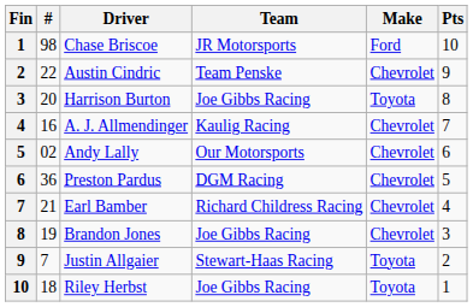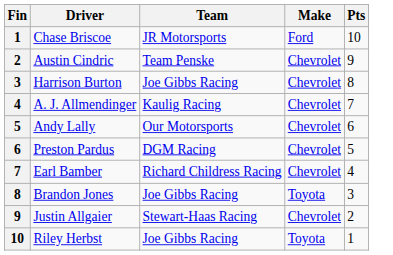 <table class="wikitable" style="font-size: 95%;">
 <tr>
 <th>Fin</th>
-<th>#</th>
 <th>Driver</th>
 <th>Team</th>
 <th>Make</th>
 <th>Pts</th>
 </tr>
 <tr>
 <th>1</th>
-<td>98</td>
 <td><a href='#'>Chase Briscoe</a></td>
 <td><a href='#'>JR Motorsports</a></td>
 <td><a href='#'>Ford</a></td>
 <td>10</td>
 </tr>
 <tr>
 <th>2</th>
-<td>22</td>
 <td><a href='#'>Austin Cindric</a></td>
 <td><a href='#'>Team Penske</a></td>
 <td><a href='#'>Chevrolet</a></td>
 <td>9</td>
 </tr>
 <tr>
 <th>3</th>
-<td>20</td>
 <td><a href='#'>Harrison Burton</a></td>
 <td><a href='#'>Joe Gibbs Racing</a></td>
-<td><a href='#'>Toyota</a></td>
+<td><a href='#'>Chevrolet</a></td>
 <td>8</td>
 </tr>
 <tr>
 <th>4</th>
-<td>16</td>
 <td><a href='#'>A. J. Allmendinger</a></td>
 <td><a href='#'>Kaulig Racing</a></td>
 <td><a href='#'>Chevrolet</a></td>
 <td>7</td>
 </tr>
 <tr>
 <th>5</th>
-<td>02</td>
 <td><a href='#'>Andy Lally</a></td>
 <td><a href='#'>Our Motorsports</a></td>
 <td><a href='#'>Chevrolet</a></td>
 <td>6</td>
 </tr>
 <tr>
 <th>6</th>
-<td>36</td>
 <td><a href='#'>Preston Pardus</a></td>
 <td><a href='#'>DGM Racing</a></td>
 <td><a href='#'>Chevrolet</a></td>
 <td>5</td>
 </tr>
 <tr>
 <th>7</th>
-<td>21</td>
 <td><a href='#'>Earl Bamber</a></td>
 <td><a href='#'>Richard Childress Racing</a></td>
 <td><a href='#'>Chevrolet</a></td>
 <td>4</td>
 </tr>
 <tr>
 <th>8</th>
-<td>19</td>
 <td><a href='#'>Brandon Jones</a></td>
 <td><a href='#'>Joe Gibbs Racing</a></td>
-<td><a href='#'>Chevrolet</a></td>
+<td><a href='#'>Toyota</a></td>
 <td>3</td>
 </tr>
 <tr>
 <th>9</th>
-<td>7</td>
 <td><a href='#'>Justin Allgaier</a></td>
 <td><a href='#'>Stewart-Haas Racing</a></td>
-<td><a href='#'>Toyota</a></td>
+<td><a href='#'>Chevrolet</a></td>
 <td>2</td>
 </tr>
 <tr>
 <th>10</th>
-<td>18</td>
 <td><a href='#'>Riley Herbst</a></td>
 <td><a href='#'>Joe Gibbs Racing</a></td>
 <td><a href='#'>Toyota</a></td>
 <td>1</td>
 </tr>
 </table>
